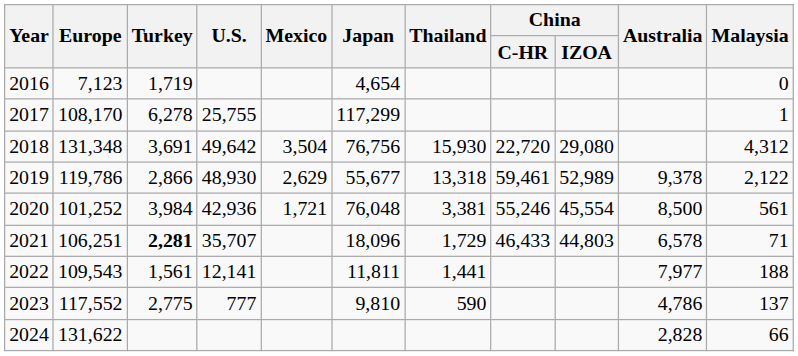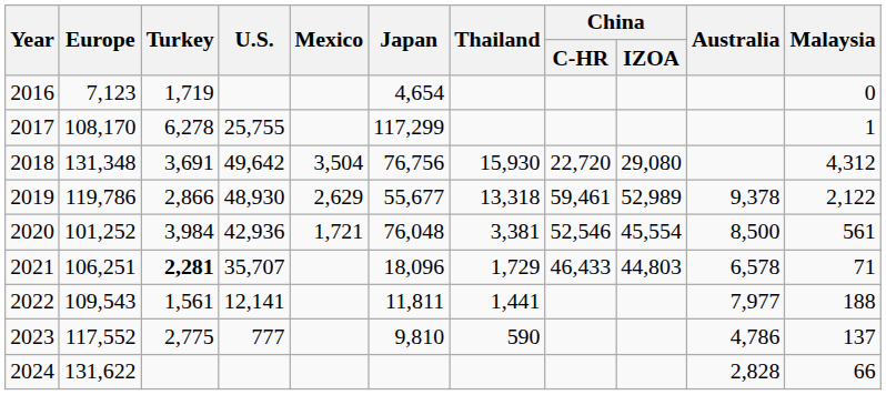 <table class=wikitable style="text-align: right;">
 <tr>
 <th rowspan="2">Year</th>
 <th rowspan="2">Europe</th>
 <th rowspan="2">Turkey</th>
 <th rowspan="2">U.S.</th>
 <th rowspan="2">Mexico</th>
 <th rowspan="2">Japan</th>
 <th rowspan="2">Thailand</th>
 <th colspan="2">China</th>
 <th rowspan="2">Australia</th>
 <th rowspan="2">Malaysia</th>
 </tr>
 <tr>
 <th>C-HR</th>
 <th>IZOA</th>
 </tr>
 <tr>
 <td>2016</td>
 <td>7,123</td>
 <td>1,719</td>
 <td></td>
 <td></td>
 <td>4,654</td>
 <td></td>
 <td></td>
 <td></td>
 <td></td>
 <td>0</td>
 </tr>
 <tr>
 <td>2017</td>
 <td>108,170</td>
 <td>6,278</td>
 <td>25,755</td>
 <td></td>
 <td>117,299</td>
 <td></td>
 <td></td>
 <td></td>
 <td></td>
 <td>1</td>
 </tr>
 <tr>
 <td>2018</td>
 <td>131,348</td>
 <td>3,691</td>
 <td>49,642</td>
 <td>3,504</td>
 <td>76,756</td>
 <td>15,930</td>
 <td>22,720</td>
 <td>29,080</td>
 <td></td>
 <td>4,312</td>
 </tr>
 <tr>
 <td>2019</td>
 <td>119,786</td>
 <td>2,866</td>
 <td>48,930</td>
 <td>2,629</td>
 <td>55,677</td>
 <td>13,318</td>
 <td>59,461</td>
 <td>52,989</td>
 <td>9,378</td>
 <td>2,122</td>
 </tr>
 <tr>
 <td>2020</td>
 <td>101,252</td>
 <td>3,984</td>
 <td>42,936</td>
 <td>1,721</td>
 <td>76,048</td>
 <td>3,381</td>
-<td>55,246</td>
+<td>52,546</td>
 <td>45,554</td>
 <td>8,500</td>
 <td>561</td>
 </tr>
 <tr>
 <td>2021</td>
 <td>106,251</td>
 <td><strong>2,281</strong></td>
 <td>35,707</td>
 <td></td>
 <td>18,096</td>
 <td>1,729</td>
 <td>46,433</td>
 <td>44,803</td>
 <td>6,578</td>
 <td>71</td>
 </tr>
 <tr>
 <td>2022</td>
 <td>109,543</td>
 <td>1,561</td>
 <td>12,141</td>
 <td></td>
 <td>11,811</td>
 <td>1,441</td>
 <td></td>
 <td></td>
 <td>7,977</td>
 <td>188</td>
 </tr>
 <tr>
 <td>2023</td>
 <td>117,552</td>
 <td>2,775</td>
 <td>777</td>
 <td></td>
 <td>9,810</td>
 <td>590</td>
 <td></td>
 <td></td>
 <td>4,786</td>
 <td>137</td>
 </tr>
 <tr>
 <td>2024</td>
 <td>131,622</td>
 <td></td>
 <td></td>
 <td></td>
 <td></td>
 <td></td>
 <td></td>
 <td></td>
 <td>2,828</td>
 <td>66</td>
 </tr>
 </table>
